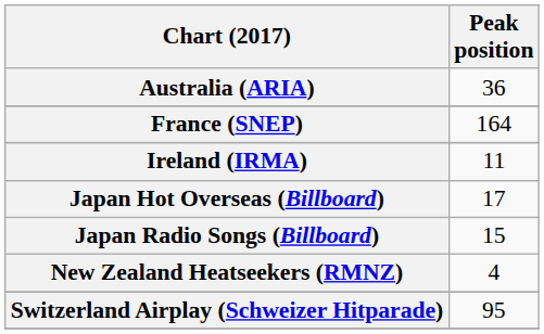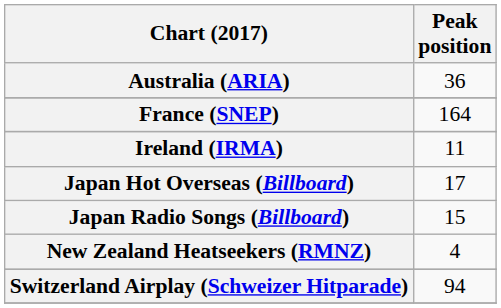 <table class="wikitable sortable plainrowheaders" style="text-align:center">
 <tr>
 <th scope="col">Chart (2017)</th>
 <th scope="col">Peak<br>position</th>
 </tr>
 <tr>
 <th scope="row">Australia (<a href='#'>ARIA</a>)</th>
 <td>36</td>
 </tr>
 <tr>
 </tr>
 <tr>
 <th scope="row">France (<a href='#'>SNEP</a>)</th>
 <td>164</td>
 </tr>
 <tr>
 </tr>
 <tr>
 <th scope="row">Ireland (<a href='#'>IRMA</a>)</th>
 <td>11</td>
 </tr>
 <tr>
 <th scope="row">Japan Hot Overseas (<em><a href='#'>Billboard</a></em>)</th>
 <td>17</td>
 </tr>
 <tr>
 <th scope="row">Japan Radio Songs (<em><a href='#'>Billboard</a></em>)</th>
 <td>15</td>
 </tr>
 <tr>
 <th scope="row">New Zealand Heatseekers (<a href='#'>RMNZ</a>)</th>
 <td>4</td>
 </tr>
 <tr>
 </tr>
 <tr>
 <th scope="row">Switzerland Airplay (<a href='#'>Schweizer Hitparade</a>)</th>
-<td>95</td>
+<td>94</td>
 </tr>
 <tr>
 </tr>
 <tr>
 </tr>
 <tr>
 </tr>
 </table>
